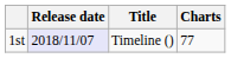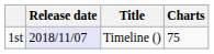 <table class=wikitable style="font-size:small">
 <tr>
 <th></th>
 <th>Release date</th>
 <th>Title</th>
 <th>Charts</th>
 </tr>
 <tr>
 <td>1st</td>
 <td style="background: lavender;">2018/11/07</td>
 <td>Timeline ()</td>
-<td>77</td>
+<td>75</td>
 </tr>
 </table>
